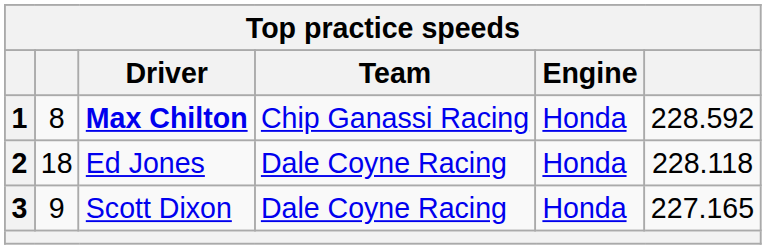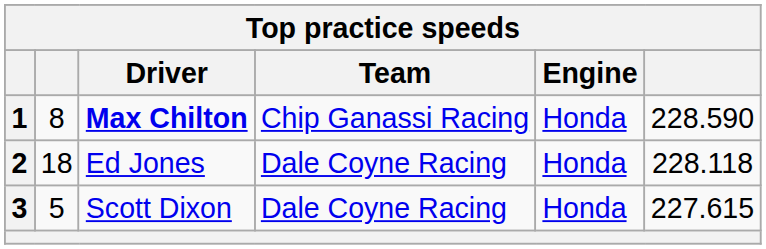 <table class="wikitable" style="font-size:95%;">
 <tr>
 <th colspan=6>Top practice speeds</th>
 </tr>
 <tr>
 <th></th>
 <th></th>
 <th>Driver</th>
 <th>Team</th>
 <th>Engine</th>
 <th></th>
 </tr>
 <tr>
 <th>1</th>
 <td style="text-align:center;">8</td>
 <td><strong> <a href='#'>Max Chilton</a></strong></td>
 <td><a href='#'>Chip Ganassi Racing</a></td>
 <td><a href='#'>Honda</a></td>
-<td style="text-align:center;">228.592</td>
+<td style="text-align:center;">228.590</td>
 </tr>
 <tr>
 <th>2</th>
 <td style="text-align:center;">18</td>
 <td> <a href='#'>Ed Jones</a> <strong></strong></td>
 <td><a href='#'>Dale Coyne Racing</a></td>
 <td><a href='#'>Honda</a></td>
 <td style="text-align:center;">228.118</td>
 </tr>
 <tr>
 <th>3</th>
-<td style="text-align:center;">9</td>
+<td style="text-align:center;">5</td>
 <td> <a href='#'>Scott Dixon</a></td>
 <td><a href='#'>Dale Coyne Racing</a></td>
 <td><a href='#'>Honda</a></td>
-<td style="text-align:center;">227.165</td>
+<td style="text-align:center;">227.615</td>
 </tr>
 <tr>
 <th colspan=6></th>
 </tr>
 </table>
